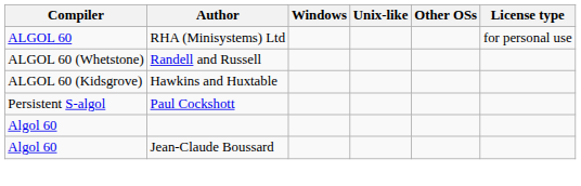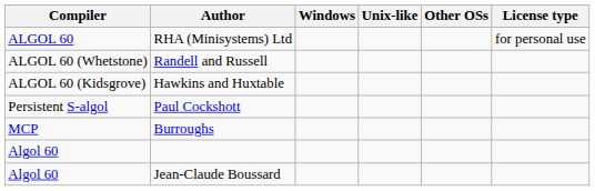 <table class="wikitable sortable">
 <tr>
 <th>Compiler</th>
 <th>Author</th>
 <th>Windows</th>
 <th>Unix-like</th>
 <th>Other OSs</th>
 <th>License type</th>
 </tr>
 <tr>
 <td><a href='#'>ALGOL 60</a></td>
 <td>RHA (Minisystems) Ltd</td>
 <td></td>
 <td></td>
 <td></td>
 <td> for personal use</td>
 </tr>
 <tr>
 <td>ALGOL 60 (Whetstone)</td>
 <td><a href='#'>Randell</a> and Russell</td>
 <td></td>
 <td></td>
 <td></td>
 <td></td>
 </tr>
 <tr>
 <td>ALGOL 60 (Kidsgrove)</td>
 <td>Hawkins and Huxtable</td>
 <td></td>
 <td></td>
 <td></td>
 <td></td>
 </tr>
 <tr>
 <td>Persistent <a href='#'>S-algol</a></td>
 <td><a href='#'>Paul Cockshott</a></td>
 <td></td>
 <td></td>
 <td></td>
 <td></td>
 </tr>
 <tr>
+<td><a href='#'>MCP</a></td>
+<td><a href='#'>Burroughs</a></td>
+<td></td>
+<td></td>
+<td></td>
+<td></td>
+</tr>
+<tr>
 <td><a href='#'>Algol 60</a></td>
 <td></td>
 <td></td>
 <td></td>
 <td></td>
 <td></td>
 </tr>
 <tr>
 <td><a href='#'>Algol 60</a></td>
 <td>Jean-Claude Boussard</td>
 <td></td>
 <td></td>
 <td></td>
 <td></td>
 </tr>
 </table>
